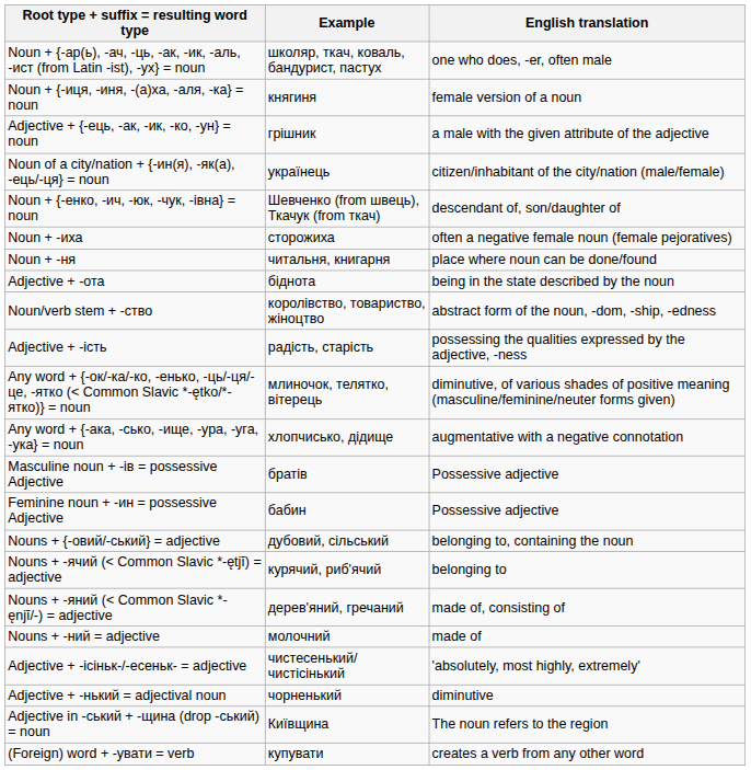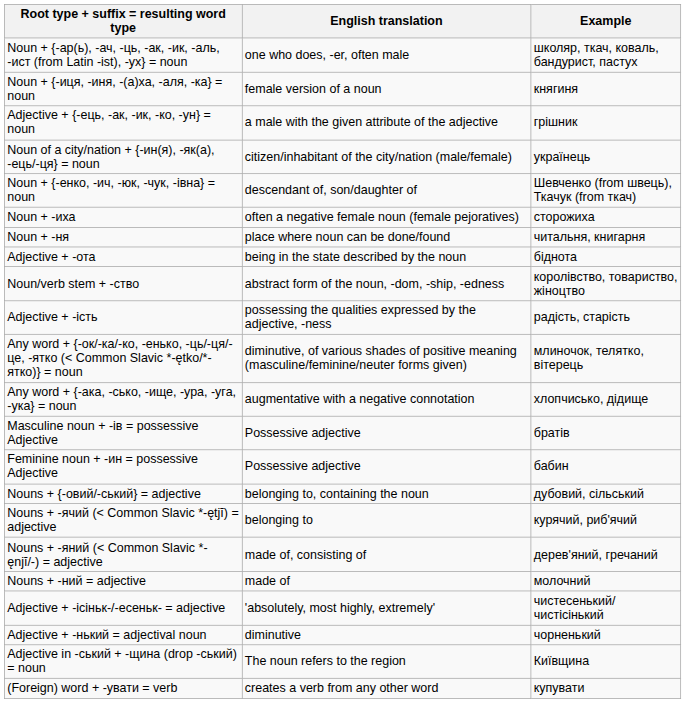 <table class="wikitable" align="center">
 <tr>
 <th>Root type + suffix = resulting word type</th>
+<th>English translation</th>
 <th>Example</th>
-<th>English translation</th>
 </tr>
 <tr>
 <td>Noun + {-ар(ь), -ач, -ць, -ак, -ик, -аль, -ист (from Latin -ist), -ух} = noun</td>
+<td>one who does, -er, often male</td>
 <td>школяр, ткач, коваль, бандурист, пастух</td>
-<td>one who does, -er, often male</td>
 </tr>
 <tr>
 <td>Noun + {-иця, -иня, -(а)ха, -аля, -ка} = noun</td>
+<td>female version of a noun</td>
 <td>княгиня</td>
-<td>female version of a noun</td>
 </tr>
 <tr>
 <td>Adjective + {-ець, -ак, -ик, -ко, -ун} = noun</td>
+<td>a male with the given attribute of the adjective</td>
 <td>грішник</td>
-<td>a male with the given attribute of the adjective</td>
 </tr>
 <tr>
 <td>Noun of a city/nation + {-ин(я), -як(а), -ець/-ця} = noun</td>
+<td>citizen/inhabitant of the city/nation (male/female)</td>
 <td>українець</td>
-<td>citizen/inhabitant of the city/nation (male/female)</td>
 </tr>
 <tr>
 <td>Noun + {-енко, -ич, -юк, -чук, -івна} = noun</td>
+<td>descendant of, son/daughter of</td>
 <td>Шевченко (from швець), Ткачук (from ткач)</td>
-<td>descendant of, son/daughter of</td>
 </tr>
 <tr>
 <td>Noun + -иха</td>
+<td>often a negative female noun (female pejoratives)</td>
 <td>сторожиха</td>
-<td>often a negative female noun (female pejoratives)</td>
 </tr>
 <tr>
 <td>Noun + -ня</td>
+<td>place where noun can be done/found</td>
 <td>читальня, книгарня</td>
-<td>place where noun can be done/found</td>
 </tr>
 <tr>
 <td>Adjective + -ота</td>
+<td>being in the state described by the noun</td>
 <td>біднота</td>
-<td>being in the state described by the noun</td>
 </tr>
 <tr>
 <td>Noun/verb stem + -ство</td>
+<td>abstract form of the noun, -dom, -ship, -edness</td>
 <td>королівство, товариство, жіноцтво</td>
-<td>abstract form of the noun, -dom, -ship, -edness</td>
 </tr>
 <tr>
 <td>Adjective + -ість</td>
+<td>possessing the qualities expressed by the adjective, -ness</td>
 <td>радість, старість</td>
-<td>possessing the qualities expressed by the adjective, -ness</td>
 </tr>
 <tr>
 <td>Any word + {-ок/-ка/-ко, -енько, -ць/-ця/-це, -ятко (< Common Slavic *-ętko/*-ятко)} = noun</td>
+<td>diminutive, of various shades of positive meaning (masculine/feminine/neuter forms given)</td>
 <td>млиночок, телятко, вітерець</td>
-<td>diminutive, of various shades of positive meaning (masculine/feminine/neuter forms given)</td>
 </tr>
 <tr>
 <td>Any word + {-ака, -сько, -ище, -ура, -уга, -ука} = noun</td>
+<td>augmentative with a negative connotation</td>
 <td>хлопчисько, дідище</td>
-<td>augmentative with a negative connotation</td>
 </tr>
 <tr>
 <td>Masculine noun + -ів = possessive Adjective</td>
+<td>Possessive adjective</td>
 <td>братів</td>
-<td>Possessive adjective</td>
 </tr>
 <tr>
 <td>Feminine noun + -ин = possessive Adjective</td>
+<td>Possessive adjective</td>
 <td>бабин</td>
-<td>Possessive adjective</td>
 </tr>
 <tr>
 <td>Nouns + {-овий/-ський} = adjective</td>
+<td>belonging to, containing the noun</td>
 <td>дубовий, сільський</td>
-<td>belonging to, containing the noun</td>
 </tr>
 <tr>
 <td>Nouns + -ячий (< Common Slavic *-ętjĭ) = adjective</td>
+<td>belonging to</td>
 <td>курячий, риб'ячий</td>
-<td>belonging to</td>
 </tr>
 <tr>
 <td>Nouns + -яний (< Common Slavic *-ęnjĭ/-) = adjective</td>
+<td>made of, consisting of</td>
 <td>дерев'яний, гречаний</td>
-<td>made of, consisting of</td>
 </tr>
 <tr>
 <td>Nouns + -ний = adjective</td>
+<td>made of</td>
 <td>молочний</td>
-<td>made of</td>
 </tr>
 <tr>
 <td>Adjective + -ісіньк-/-есеньк- = adjective</td>
+<td>'absolutely, most highly, extremely'</td>
 <td>чистесенький/чистісінький</td>
-<td>'absolutely, most highly, extremely'</td>
 </tr>
 <tr>
 <td>Adjective + -нький = adjectival noun</td>
+<td>diminutive</td>
 <td>чорненький</td>
-<td>diminutive</td>
 </tr>
 <tr>
 <td>Adjective in -ський + -щина (drop -ський) = noun</td>
+<td>The noun refers to the region</td>
 <td>Київщина</td>
-<td>The noun refers to the region</td>
 </tr>
 <tr>
 <td>(Foreign) word + -увати = verb</td>
+<td>creates a verb from any other word</td>
 <td>купувати</td>
-<td>creates a verb from any other word</td>
 </tr>
 </table>
